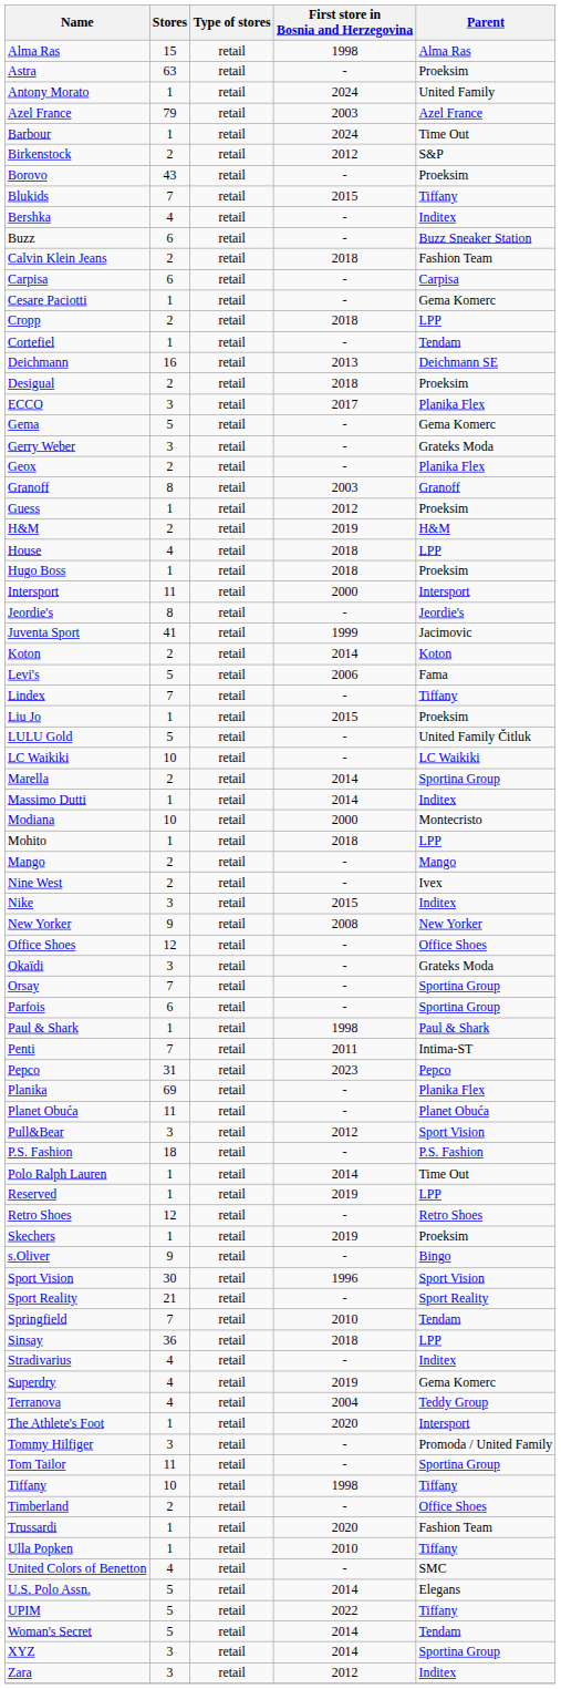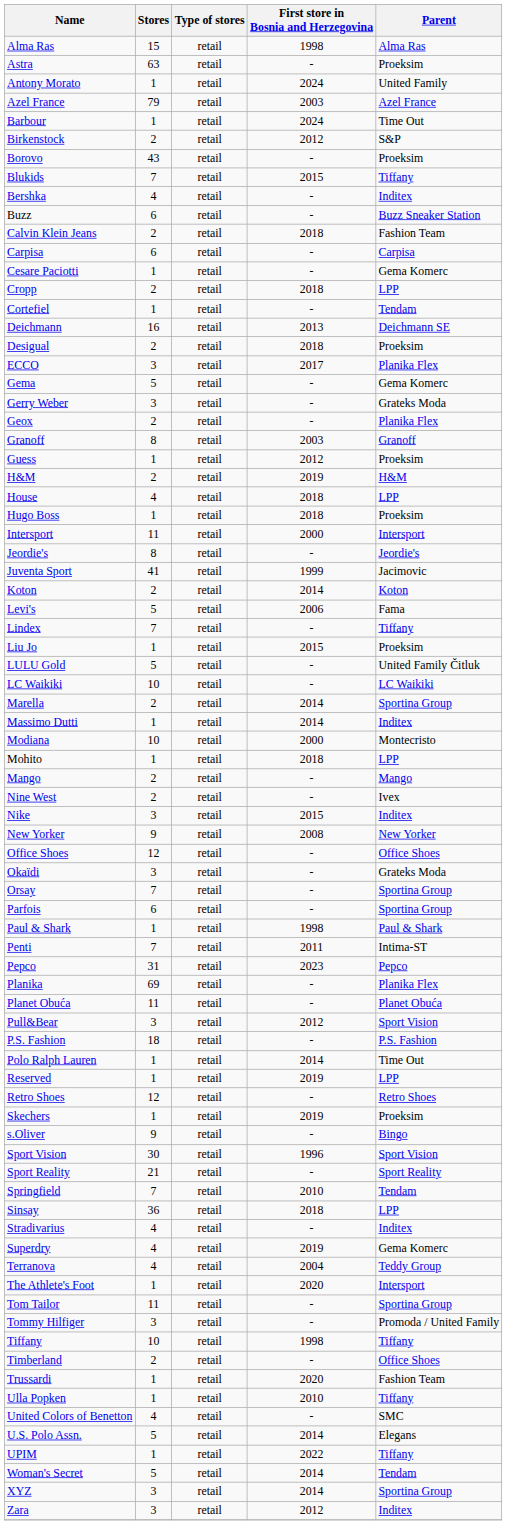 <table class="wikitable sortable">
 <tr>
 <th>Name</th>
 <th>Stores</th>
 <th>Type of stores</th>
 <th>First store in<br><a href='#'>Bosnia and Herzegovina</a></th>
 <th><a href='#'>Parent</a></th>
 </tr>
 <tr>
 <td><a href='#'>Alma Ras</a></td>
 <td align="center">15</td>
 <td align="center">retail</td>
 <td align="center">1998</td>
 <td><a href='#'>Alma Ras</a></td>
 </tr>
 <tr>
 <td><a href='#'>Astra</a></td>
 <td align="center">63</td>
 <td align="center">retail</td>
 <td align="center">-</td>
 <td>Proeksim</td>
 </tr>
 <tr>
 <td><a href='#'>Antony Morato</a></td>
 <td align="center">1</td>
 <td align="center">retail</td>
 <td align="center">2024</td>
 <td>United Family</td>
 </tr>
 <tr>
 <td><a href='#'>Azel France</a></td>
 <td align="center">79</td>
 <td align="center">retail</td>
 <td align="center">2003</td>
 <td><a href='#'>Azel France</a></td>
 </tr>
 <tr>
 <td><a href='#'>Barbour</a></td>
 <td align="center">1</td>
 <td align="center">retail</td>
 <td align="center">2024</td>
 <td>Time Out</td>
 </tr>
 <tr>
 <td><a href='#'>Birkenstock</a></td>
 <td align="center">2</td>
 <td align="center">retail</td>
 <td align="center">2012</td>
 <td>S&P</td>
 </tr>
 <tr>
 <td><a href='#'>Borovo</a></td>
 <td align="center">43</td>
 <td align="center">retail</td>
 <td align="center">-</td>
 <td>Proeksim</td>
 </tr>
 <tr>
 <td><a href='#'>Blukids</a></td>
 <td align="center">7</td>
 <td align="center">retail</td>
 <td align="center">2015</td>
 <td><a href='#'>Tiffany</a></td>
 </tr>
 <tr>
 <td><a href='#'>Bershka</a></td>
 <td align="center">4</td>
 <td align="center">retail</td>
 <td align="center">-</td>
 <td><a href='#'>Inditex</a></td>
 </tr>
 <tr>
 <td>Buzz</td>
 <td align="center">6</td>
 <td align="center">retail</td>
 <td align="center">-</td>
 <td><a href='#'>Buzz Sneaker Station</a></td>
 </tr>
 <tr>
 <td><a href='#'>Calvin Klein Jeans</a></td>
 <td align="center">2</td>
 <td align="center">retail</td>
 <td align="center">2018</td>
 <td>Fashion Team</td>
 </tr>
 <tr>
 <td><a href='#'>Carpisa</a></td>
 <td align="center">6</td>
 <td align="center">retail</td>
 <td align="center">-</td>
 <td><a href='#'>Carpisa</a></td>
 </tr>
 <tr>
 <td><a href='#'>Cesare Paciotti</a></td>
 <td align="center">1</td>
 <td align="center">retail</td>
 <td align="center">-</td>
 <td>Gema Komerc</td>
 </tr>
 <tr>
 <td><a href='#'>Cropp</a></td>
 <td align="center">2</td>
 <td align="center">retail</td>
 <td align="center">2018</td>
 <td><a href='#'>LPP</a></td>
 </tr>
 <tr>
 <td><a href='#'>Cortefiel</a></td>
 <td align="center">1</td>
 <td align="center">retail</td>
 <td align="center">-</td>
 <td><a href='#'>Tendam</a></td>
 </tr>
 <tr>
 <td><a href='#'>Deichmann</a></td>
 <td align="center">16</td>
 <td align="center">retail</td>
 <td align="center">2013</td>
 <td><a href='#'>Deichmann SE</a></td>
 </tr>
 <tr>
 <td><a href='#'>Desigual</a></td>
 <td align="center">2</td>
 <td align="center">retail</td>
 <td align="center">2018</td>
 <td>Proeksim</td>
 </tr>
 <tr>
 <td><a href='#'>ECCO</a></td>
 <td align="center">3</td>
 <td align="center">retail</td>
 <td align="center">2017</td>
 <td><a href='#'>Planika Flex</a></td>
 </tr>
 <tr>
 <td><a href='#'>Gema</a></td>
 <td align="center">5</td>
 <td align="center">retail</td>
 <td align="center">-</td>
 <td>Gema Komerc</td>
 </tr>
 <tr>
 <td><a href='#'>Gerry Weber</a></td>
 <td align="center">3</td>
 <td align="center">retail</td>
 <td align="center">-</td>
 <td>Grateks Moda</td>
 </tr>
 <tr>
 <td><a href='#'>Geox</a></td>
 <td align="center">2</td>
 <td align="center">retail</td>
 <td align="center">-</td>
 <td><a href='#'>Planika Flex</a></td>
 </tr>
 <tr>
 <td><a href='#'>Granoff</a></td>
 <td align="center">8</td>
 <td align="center">retail</td>
 <td align="center">2003</td>
 <td><a href='#'>Granoff</a></td>
 </tr>
 <tr>
 <td><a href='#'>Guess</a></td>
 <td align="center">1</td>
 <td align="center">retail</td>
 <td align="center">2012</td>
 <td>Proeksim</td>
 </tr>
 <tr>
 <td><a href='#'>H&M</a></td>
 <td align="center">2</td>
 <td align="center">retail</td>
 <td align="center">2019</td>
 <td><a href='#'>H&M</a></td>
 </tr>
 <tr>
 <td><a href='#'>House</a></td>
 <td align="center">4</td>
 <td align="center">retail</td>
 <td align="center">2018</td>
 <td><a href='#'>LPP</a></td>
 </tr>
 <tr>
 <td><a href='#'>Hugo Boss</a></td>
 <td align="center">1</td>
 <td align="center">retail</td>
 <td align="center">2018</td>
 <td>Proeksim</td>
 </tr>
 <tr>
 <td><a href='#'>Intersport</a></td>
 <td align="center">11</td>
 <td align="center">retail</td>
 <td align="center">2000</td>
 <td><a href='#'>Intersport</a></td>
 </tr>
 <tr>
 <td><a href='#'>Jeordie's</a></td>
 <td align="center">8</td>
 <td align="center">retail</td>
 <td align="center">-</td>
 <td><a href='#'>Jeordie's</a></td>
 </tr>
 <tr>
 <td><a href='#'>Juventa Sport</a></td>
 <td align="center">41</td>
 <td align="center">retail</td>
 <td align="center">1999</td>
 <td>Jacimovic</td>
 </tr>
 <tr>
 <td><a href='#'>Koton</a></td>
 <td align="center">2</td>
 <td align="center">retail</td>
 <td align="center">2014</td>
 <td><a href='#'>Koton</a></td>
 </tr>
 <tr>
 <td><a href='#'>Levi's</a></td>
 <td align="center">5</td>
 <td align="center">retail</td>
 <td align="center">2006</td>
 <td>Fama</td>
 </tr>
 <tr>
 <td><a href='#'>Lindex</a></td>
 <td align="center">7</td>
 <td align="center">retail</td>
 <td align="center">-</td>
 <td><a href='#'>Tiffany</a></td>
 </tr>
 <tr>
 <td><a href='#'>Liu Jo</a></td>
 <td align="center">1</td>
 <td align="center">retail</td>
 <td align="center">2015</td>
 <td>Proeksim</td>
 </tr>
 <tr>
 <td><a href='#'>LULU Gold</a></td>
 <td align="center">5</td>
 <td align="center">retail</td>
 <td align="center">-</td>
 <td>United Family Čitluk</td>
 </tr>
 <tr>
 <td><a href='#'>LC Waikiki</a></td>
 <td align="center">10</td>
 <td align="center">retail</td>
 <td align="center">-</td>
 <td><a href='#'>LC Waikiki</a></td>
 </tr>
 <tr>
 <td><a href='#'>Marella</a></td>
 <td align="center">2</td>
 <td align="center">retail</td>
 <td align="center">2014</td>
 <td><a href='#'>Sportina Group</a></td>
 </tr>
 <tr>
 <td><a href='#'>Massimo Dutti</a></td>
 <td align="center">1</td>
 <td align="center">retail</td>
 <td align="center">2014</td>
 <td><a href='#'>Inditex</a></td>
 </tr>
 <tr>
 <td><a href='#'>Modiana</a></td>
 <td align="center">10</td>
 <td align="center">retail</td>
 <td align="center">2000</td>
 <td>Montecristo</td>
 </tr>
 <tr>
 <td>Mohito</td>
 <td align="center">1</td>
 <td align="center">retail</td>
 <td align="center">2018</td>
 <td><a href='#'>LPP</a></td>
 </tr>
 <tr>
 <td><a href='#'>Mango</a></td>
 <td align="center">2</td>
 <td align="center">retail</td>
 <td align="center">-</td>
 <td><a href='#'>Mango</a></td>
 </tr>
 <tr>
 <td><a href='#'>Nine West</a></td>
 <td align="center">2</td>
 <td align="center">retail</td>
 <td align="center">-</td>
 <td>Ivex</td>
 </tr>
 <tr>
 <td><a href='#'>Nike</a></td>
 <td align="center">3</td>
 <td align="center">retail</td>
 <td align="center">2015</td>
 <td><a href='#'>Inditex</a></td>
 </tr>
 <tr>
 <td><a href='#'>New Yorker</a></td>
 <td align="center">9</td>
 <td align="center">retail</td>
 <td align="center">2008</td>
 <td><a href='#'>New Yorker</a></td>
 </tr>
 <tr>
 <td><a href='#'>Office Shoes</a></td>
 <td align="center">12</td>
 <td align="center">retail</td>
 <td align="center">-</td>
 <td><a href='#'>Office Shoes</a></td>
 </tr>
 <tr>
 <td><a href='#'>Okaïdi</a></td>
 <td align="center">3</td>
 <td align="center">retail</td>
 <td align="center">-</td>
 <td>Grateks Moda</td>
 </tr>
 <tr>
 <td><a href='#'>Orsay</a></td>
 <td align="center">7</td>
 <td align="center">retail</td>
 <td align="center">-</td>
 <td><a href='#'>Sportina Group</a></td>
 </tr>
 <tr>
 <td><a href='#'>Parfois</a></td>
 <td align="center">6</td>
 <td align="center">retail</td>
 <td align="center">-</td>
 <td><a href='#'>Sportina Group</a></td>
 </tr>
 <tr>
 <td><a href='#'>Paul & Shark</a></td>
 <td align="center">1</td>
 <td align="center">retail</td>
 <td align="center">1998</td>
 <td><a href='#'>Paul & Shark</a></td>
 </tr>
 <tr>
 <td><a href='#'>Penti</a></td>
 <td align="center">7</td>
 <td align="center">retail</td>
 <td align="center">2011</td>
 <td>Intima-ST</td>
 </tr>
 <tr>
 <td><a href='#'>Pepco</a></td>
 <td align="center">31</td>
 <td align="center">retail</td>
 <td align="center">2023</td>
 <td><a href='#'>Pepco</a></td>
 </tr>
 <tr>
 <td><a href='#'>Planika</a></td>
 <td align="center">69</td>
 <td align="center">retail</td>
 <td align="center">-</td>
 <td><a href='#'>Planika Flex</a></td>
 </tr>
 <tr>
 <td><a href='#'>Planet Obuća</a></td>
 <td align="center">11</td>
 <td align="center">retail</td>
 <td align="center">-</td>
 <td><a href='#'>Planet Obuća</a></td>
 </tr>
 <tr>
 <td><a href='#'>Pull&Bear</a></td>
 <td align="center">3</td>
 <td align="center">retail</td>
 <td align="center">2012</td>
 <td><a href='#'>Sport Vision</a></td>
 </tr>
 <tr>
 <td><a href='#'>P.S. Fashion</a></td>
 <td align="center">18</td>
 <td align="center">retail</td>
 <td align="center">-</td>
 <td><a href='#'>P.S. Fashion</a></td>
 </tr>
 <tr>
 <td><a href='#'>Polo Ralph Lauren</a></td>
 <td align="center">1</td>
 <td align="center">retail</td>
 <td align="center">2014</td>
 <td>Time Out</td>
 </tr>
 <tr>
 <td><a href='#'>Reserved</a></td>
 <td align="center">1</td>
 <td align="center">retail</td>
 <td align="center">2019</td>
 <td><a href='#'>LPP</a></td>
 </tr>
 <tr>
 <td><a href='#'>Retro Shoes</a></td>
 <td align="center">12</td>
 <td align="center">retail</td>
 <td align="center">-</td>
 <td><a href='#'>Retro Shoes</a></td>
 </tr>
 <tr>
 <td><a href='#'>Skechers</a></td>
 <td align="center">1</td>
 <td align="center">retail</td>
 <td align="center">2019</td>
 <td>Proeksim</td>
 </tr>
 <tr>
 <td><a href='#'>s.Oliver</a></td>
 <td align="center">9</td>
 <td align="center">retail</td>
 <td align="center">-</td>
 <td><a href='#'>Bingo</a></td>
 </tr>
 <tr>
 <td><a href='#'>Sport Vision</a></td>
 <td align="center">30</td>
 <td align="center">retail</td>
 <td align="center">1996</td>
 <td><a href='#'>Sport Vision</a></td>
 </tr>
 <tr>
 <td><a href='#'>Sport Reality</a></td>
 <td align="center">21</td>
 <td align="center">retail</td>
 <td align="center">-</td>
 <td><a href='#'>Sport Reality</a></td>
 </tr>
 <tr>
 <td><a href='#'>Springfield</a></td>
 <td align="center">7</td>
 <td align="center">retail</td>
 <td align="center">2010</td>
 <td><a href='#'>Tendam</a></td>
 </tr>
 <tr>
 <td><a href='#'>Sinsay</a></td>
 <td align="center">36</td>
 <td align="center">retail</td>
 <td align="center">2018</td>
 <td><a href='#'>LPP</a></td>
 </tr>
 <tr>
 <td><a href='#'>Stradivarius</a></td>
 <td align="center">4</td>
 <td align="center">retail</td>
 <td align="center">-</td>
 <td><a href='#'>Inditex</a></td>
 </tr>
 <tr>
 <td><a href='#'>Superdry</a></td>
 <td align="center">4</td>
 <td align="center">retail</td>
 <td align="center">2019</td>
 <td>Gema Komerc</td>
 </tr>
 <tr>
 <td><a href='#'>Terranova</a></td>
 <td align="center">4</td>
 <td align="center">retail</td>
 <td align="center">2004</td>
 <td><a href='#'>Teddy Group</a></td>
 </tr>
 <tr>
 <td><a href='#'>The Athlete's Foot</a></td>
 <td align="center">1</td>
 <td align="center">retail</td>
 <td align="center">2020</td>
 <td><a href='#'>Intersport</a></td>
 </tr>
 <tr>
+<td><a href='#'>Tom Tailor</a></td>
+<td align="center">11</td>
+<td align="center">retail</td>
+<td align="center">-</td>
+<td><a href='#'>Sportina Group</a></td>
+</tr>
+<tr>
 <td><a href='#'>Tommy Hilfiger</a></td>
 <td align="center">3</td>
 <td align="center">retail</td>
 <td align="center">-</td>
 <td>Promoda / United Family</td>
-</tr>
-<tr>
-<td><a href='#'>Tom Tailor</a></td>
-<td align="center">11</td>
-<td align="center">retail</td>
-<td align="center">-</td>
-<td><a href='#'>Sportina Group</a></td>
 </tr>
 <tr>
 <td><a href='#'>Tiffany</a></td>
 <td align="center">10</td>
 <td align="center">retail</td>
 <td align="center">1998</td>
 <td><a href='#'>Tiffany</a></td>
 </tr>
 <tr>
 <td><a href='#'>Timberland</a></td>
 <td align="center">2</td>
 <td align="center">retail</td>
 <td align="center">-</td>
 <td><a href='#'>Office Shoes</a></td>
 </tr>
 <tr>
 <td><a href='#'>Trussardi</a></td>
 <td align="center">1</td>
 <td align="center">retail</td>
 <td align="center">2020</td>
 <td>Fashion Team</td>
 </tr>
 <tr>
 <td><a href='#'>Ulla Popken</a></td>
 <td align="center">1</td>
 <td align="center">retail</td>
 <td align="center">2010</td>
 <td><a href='#'>Tiffany</a></td>
 </tr>
 <tr>
 <td><a href='#'>United Colors of Benetton</a></td>
 <td align="center">4</td>
 <td align="center">retail</td>
 <td align="center">-</td>
 <td>SMC</td>
 </tr>
 <tr>
 <td><a href='#'>U.S. Polo Assn.</a></td>
 <td align="center">5</td>
 <td align="center">retail</td>
 <td align="center">2014</td>
 <td>Elegans</td>
 </tr>
 <tr>
 <td><a href='#'>UPIM</a></td>
-<td align="center">5</td>
+<td align="center">1</td>
 <td align="center">retail</td>
 <td align="center">2022</td>
 <td><a href='#'>Tiffany</a></td>
 </tr>
 <tr>
 <td><a href='#'>Woman's Secret</a></td>
 <td align="center">5</td>
 <td align="center">retail</td>
 <td align="center">2014</td>
 <td><a href='#'>Tendam</a></td>
 </tr>
 <tr>
 <td><a href='#'>XYZ</a></td>
 <td align="center">3</td>
 <td align="center">retail</td>
 <td align="center">2014</td>
 <td><a href='#'>Sportina Group</a></td>
 </tr>
 <tr>
 <td><a href='#'>Zara</a></td>
 <td align="center">3</td>
 <td align="center">retail</td>
 <td align="center">2012</td>
 <td><a href='#'>Inditex</a></td>
 </tr>
 <tr>
 </tr>
 </table>
